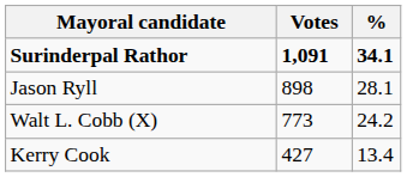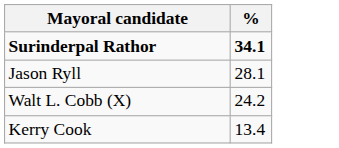 <table class="wikitable">
 <tr>
 <th width="200px">Mayoral candidate</th>
-<th width="50px">Votes</th>
 <th width="30px">%</th>
 </tr>
 <tr>
 <td><strong>Surinderpal Rathor</strong> </td>
-<td><strong>1,091</strong></td>
 <td><strong>34.1</strong></td>
 </tr>
 <tr>
 <td>Jason Ryll</td>
-<td>898</td>
 <td>28.1</td>
 </tr>
 <tr>
 <td>Walt L. Cobb (X)</td>
-<td>773</td>
 <td>24.2</td>
 </tr>
 <tr>
 <td>Kerry Cook</td>
-<td>427</td>
 <td>13.4</td>
 </tr>
 </table>
